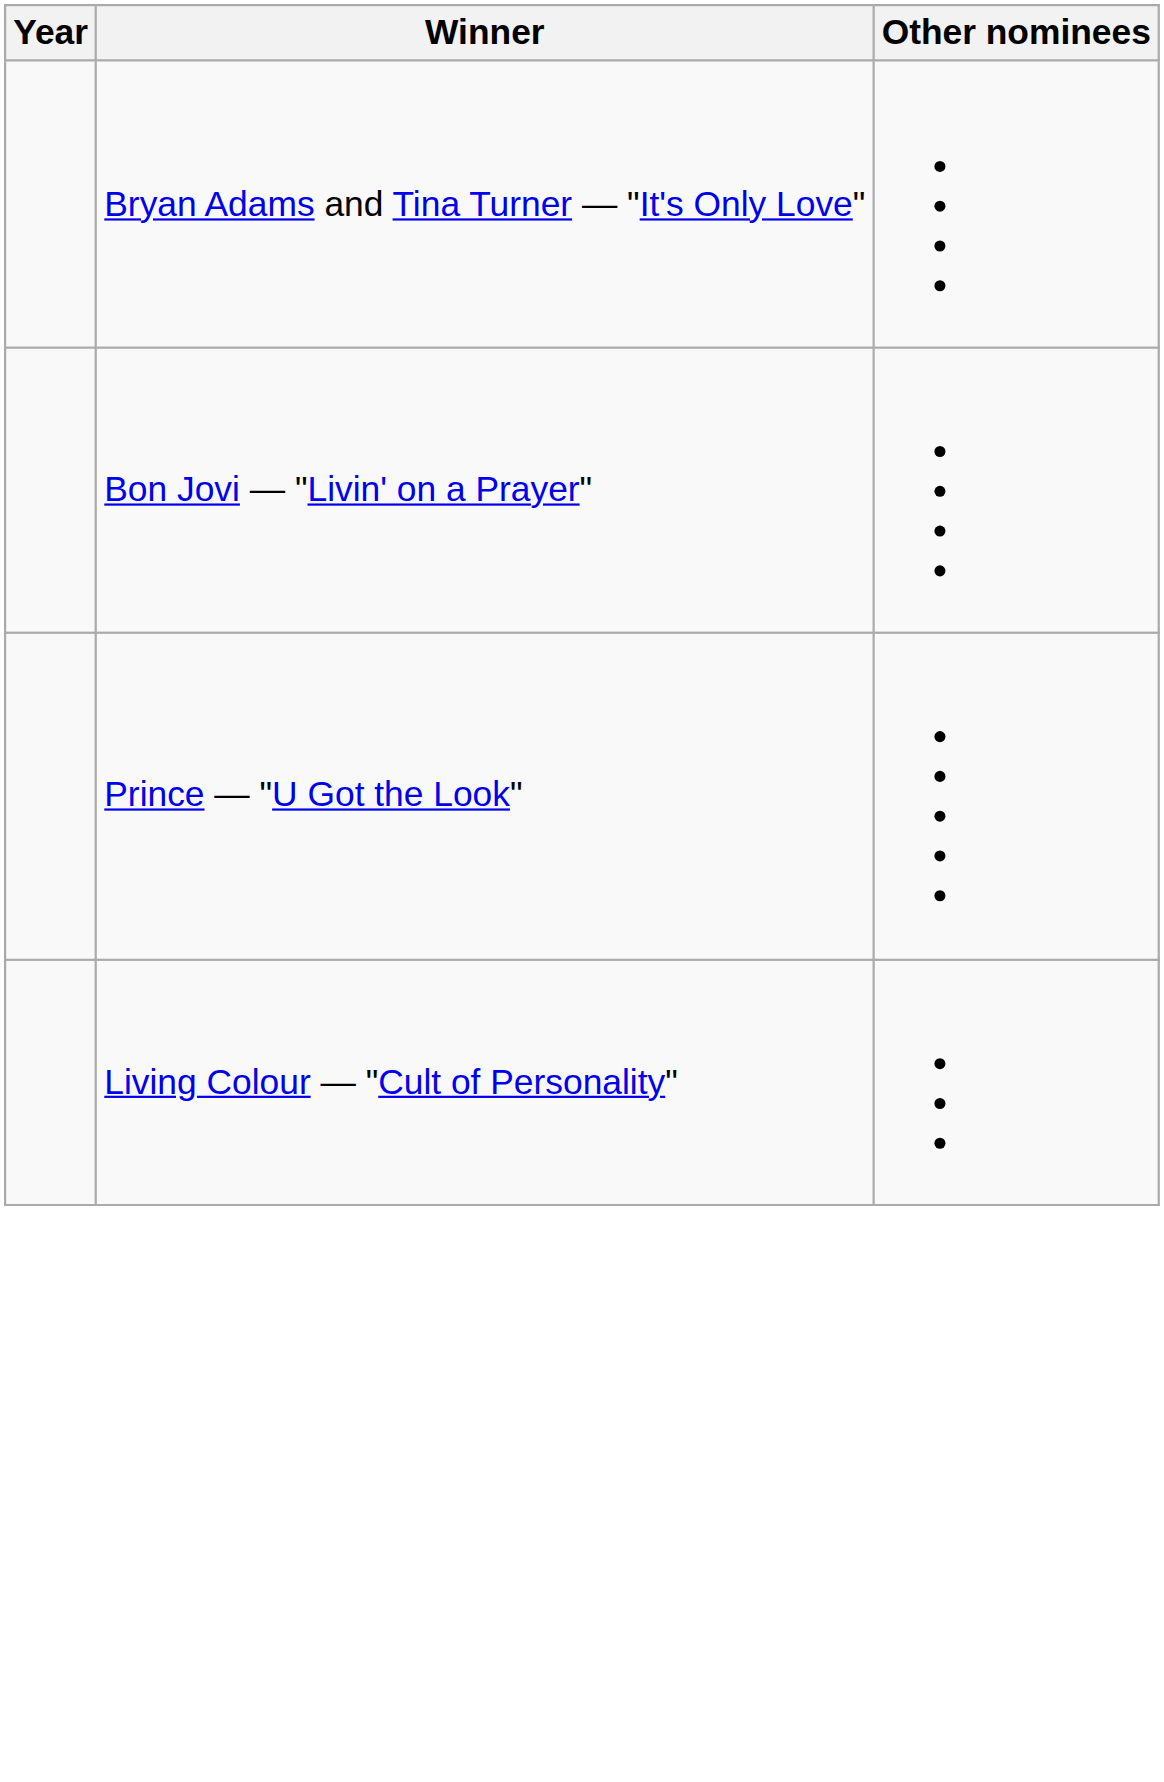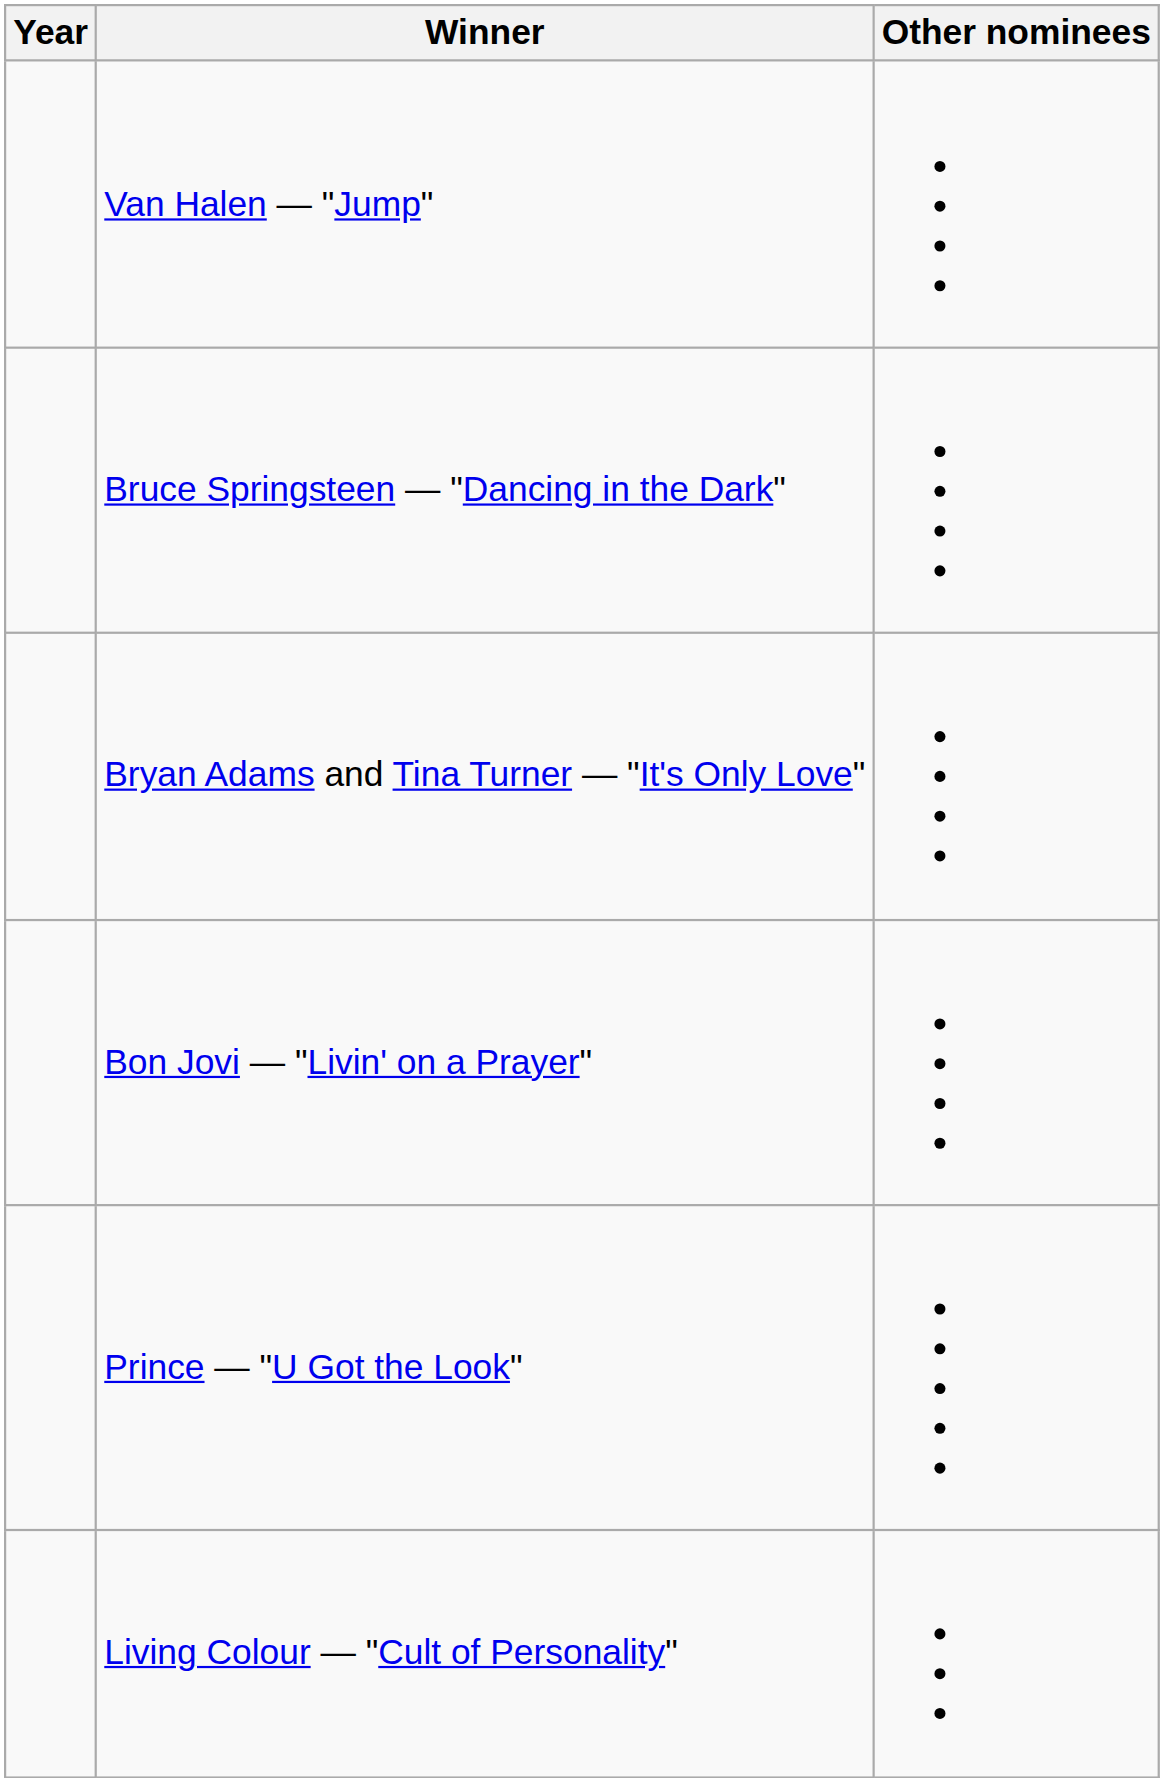 <table class="wikitable">
 <tr>
 <th>Year</th>
 <th>Winner</th>
 <th>Other nominees</th>
+</tr>
+<tr>
+<td></td>
+<td><a href='#'>Van Halen</a> — "<a href='#'>Jump</a>"</td>
+<td><br><ul><li></li><li></li><li></li><li></li></ul></td>
+</tr>
+<tr>
+<td></td>
+<td><a href='#'>Bruce Springsteen</a> — "<a href='#'>Dancing in the Dark</a>"</td>
+<td><br><ul><li></li><li></li><li></li><li></li></ul></td>
 </tr>
 <tr>
 <td></td>
 <td><a href='#'>Bryan Adams</a> and <a href='#'>Tina Turner</a> — "<a href='#'>It's Only Love</a>"</td>
 <td><br><ul><li></li><li></li><li></li><li></li></ul></td>
 </tr>
 <tr>
 <td></td>
 <td><a href='#'>Bon Jovi</a> — "<a href='#'>Livin' on a Prayer</a>"</td>
 <td><br><ul><li></li><li></li><li></li><li></li></ul></td>
 </tr>
 <tr>
 <td></td>
 <td><a href='#'>Prince</a> — "<a href='#'>U Got the Look</a>"</td>
 <td><br><ul><li></li><li></li><li></li><li></li><li></li></ul></td>
 </tr>
 <tr>
 <td></td>
 <td><a href='#'>Living Colour</a> — "<a href='#'>Cult of Personality</a>"</td>
 <td><br><ul><li></li><li></li><li></li></ul></td>
 </tr>
 </table>
